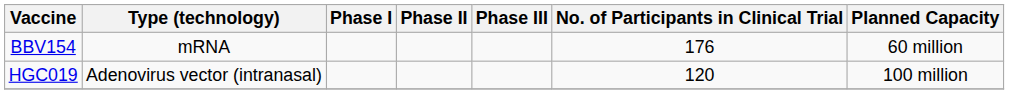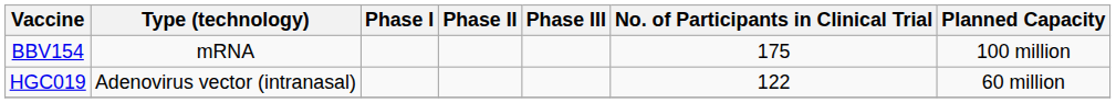 <table class="wikitable" style="text-align:center">
 <tr>
 <th>Vaccine</th>
 <th>Type (technology)</th>
 <th>Phase I</th>
 <th>Phase II</th>
 <th>Phase III</th>
 <th>No. of Participants in Clinical Trial</th>
 <th>Planned Capacity</th>
 </tr>
 <tr>
 <td><a href='#'>BBV154</a></td>
 <td>mRNA</td>
 <td></td>
 <td></td>
 <td></td>
-<td style="text-align:Center;">176</td>
-<td>60 million </td>
+<td style="text-align:Center;">175</td>
+<td>100 million</td>
 </tr>
 <tr>
 <td><a href='#'>HGC019</a></td>
 <td>Adenovirus vector (intranasal)</td>
 <td></td>
 <td></td>
 <td></td>
-<td style="text-align:Center;">120  </td>
-<td>100 million</td>
+<td style="text-align:Center;">122  </td>
+<td>60 million </td>
 </tr>
 <tr>
 </tr>
 </table>
